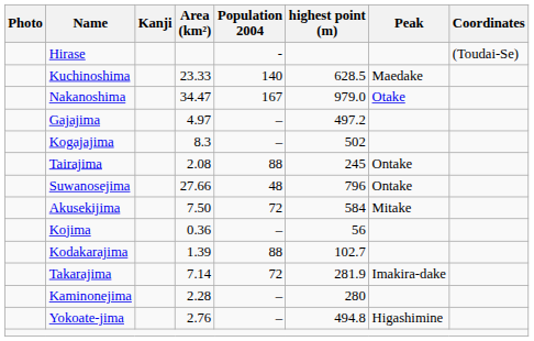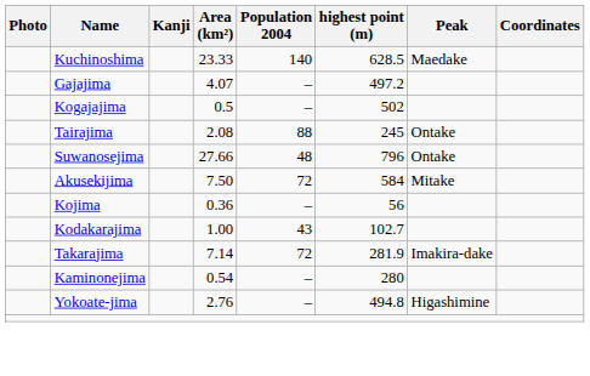 <table class="wikitable sortable">
 <tr>
 <th class="unsortable">Photo</th>
 <th>Name</th>
 <th class="unsortable">Kanji</th>
 <th>Area<br>(km²)</th>
 <th>Population<br>2004</th>
 <th>highest point<br>(m)</th>
 <th>Peak</th>
 <th>Coordinates</th>
 </tr>
 <tr>
 <td></td>
-<td><a href='#'>Hirase</a></td>
-<td align="right"></td>
-<td align="right"></td>
-<td align="right">-</td>
-<td></td>
-<td></td>
-<td> (Toudai-Se)</td>
-</tr>
-<tr>
-<td></td>
 <td><a href='#'>Kuchinoshima</a></td>
 <td></td>
 <td align="right">23.33</td>
 <td align="right">140</td>
 <td align="right">628.5</td>
 <td>Maedake</td>
 <td></td>
 </tr>
 <tr>
 <td></td>
-<td><a href='#'>Nakanoshima</a></td>
-<td></td>
-<td align="right">34.47</td>
-<td align="right">167</td>
-<td align="right">979.0</td>
-<td><a href='#'>Otake</a></td>
-<td></td>
-</tr>
-<tr>
-<td></td>
 <td><a href='#'>Gajajima</a></td>
 <td></td>
-<td align="right">4.97</td>
+<td align="right">4.07</td>
 <td align="right">–</td>
 <td align="right">497.2</td>
 <td></td>
 <td></td>
 </tr>
 <tr>
 <td></td>
 <td><a href='#'>Kogajajima</a></td>
 <td></td>
-<td align="right">8.3</td>
+<td align="right">0.5</td>
 <td align="right">–</td>
 <td align="right">502</td>
 <td></td>
 <td></td>
 </tr>
 <tr>
 <td></td>
 <td><a href='#'>Tairajima</a></td>
 <td></td>
 <td align="right">2.08</td>
 <td align="right">88</td>
 <td align="right">245</td>
 <td>Ontake</td>
 <td></td>
 </tr>
 <tr>
 <td></td>
 <td><a href='#'>Suwanosejima</a></td>
 <td></td>
 <td align="right">27.66</td>
 <td align="right">48</td>
 <td align="right">796</td>
 <td>Ontake</td>
 <td></td>
 </tr>
 <tr>
 <td></td>
 <td><a href='#'>Akusekijima</a></td>
 <td></td>
 <td align="right">7.50</td>
 <td align="right">72</td>
 <td align="right">584</td>
 <td>Mitake</td>
 <td></td>
 </tr>
 <tr>
 <td></td>
 <td><a href='#'>Kojima</a></td>
 <td></td>
 <td align="right">0.36</td>
 <td align="right">–</td>
 <td align="right">56</td>
 <td></td>
 <td></td>
 </tr>
 <tr>
 <td></td>
 <td><a href='#'>Kodakarajima</a></td>
 <td></td>
-<td align="right">1.39</td>
-<td align="right">88</td>
+<td align="right">1.00</td>
+<td align="right">43</td>
 <td align="right">102.7</td>
 <td></td>
 <td></td>
 </tr>
 <tr>
 <td></td>
 <td><a href='#'>Takarajima</a></td>
 <td></td>
 <td align="right">7.14</td>
 <td align="right">72</td>
 <td align="right">281.9</td>
 <td>Imakira-dake</td>
 <td></td>
 </tr>
 <tr>
 <td></td>
 <td><a href='#'>Kaminonejima</a></td>
 <td></td>
-<td align="right">2.28</td>
+<td align="right">0.54</td>
 <td align="right">–</td>
 <td align="right">280</td>
 <td></td>
 <td></td>
 </tr>
 <tr>
 <td></td>
 <td><a href='#'>Yokoate-jima</a></td>
 <td></td>
 <td align="right">2.76</td>
 <td align="right">–</td>
 <td align="right">494.8</td>
 <td>Higashimine</td>
 <td></td>
 </tr>
 <tr class="sortbottom">
 <td colspan="8"></td>
 </tr>
 </table>
